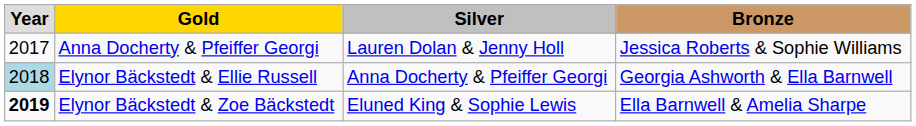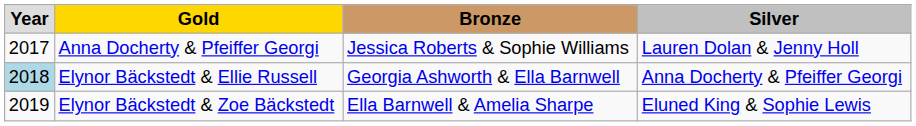 <table class="wikitable" style="width: 90%; text-align:left;">
 <tr>
 <td style="background:#DDDDDD; font-weight:bold; text-align:center;">Year</td>
 <td style="background:gold; font-weight:bold; text-align:center;">Gold</td>
+<td style="background:#cc9966; font-weight:bold; text-align:center;">Bronze</td>
 <td style="background:silver; font-weight:bold; text-align:center;">Silver</td>
-<td style="background:#cc9966; font-weight:bold; text-align:center;">Bronze</td>
 </tr>
 <tr>
 <td>2017</td>
 <td><a href='#'>Anna Docherty</a> & <a href='#'>Pfeiffer Georgi</a></td>
+<td><a href='#'>Jessica Roberts</a> & Sophie Williams</td>
 <td><a href='#'>Lauren Dolan</a> & <a href='#'>Jenny Holl</a></td>
-<td><a href='#'>Jessica Roberts</a> & Sophie Williams</td>
 </tr>
 <tr>
 <td style="background: lightblue;">2018</td>
 <td><a href='#'>Elynor Bäckstedt</a> & <a href='#'>Ellie Russell</a></td>
+<td><a href='#'>Georgia Ashworth</a> & <a href='#'>Ella Barnwell</a></td>
 <td><a href='#'>Anna Docherty</a> & <a href='#'>Pfeiffer Georgi</a></td>
-<td><a href='#'>Georgia Ashworth</a> & <a href='#'>Ella Barnwell</a></td>
 </tr>
 <tr>
-<td><strong>2019</strong></td>
+<td>2019</td>
 <td><a href='#'>Elynor Bäckstedt</a> & <a href='#'>Zoe Bäckstedt</a></td>
+<td><a href='#'>Ella Barnwell</a> & <a href='#'>Amelia Sharpe</a></td>
 <td><a href='#'>Eluned King</a> & <a href='#'>Sophie Lewis</a></td>
-<td><a href='#'>Ella Barnwell</a> & <a href='#'>Amelia Sharpe</a></td>
 </tr>
 </table>
